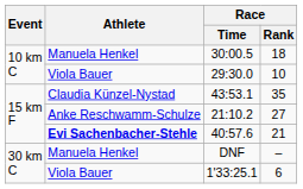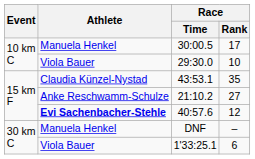 <table class="wikitable" border="1" style="font-size:90%">
 <tr>
 <th rowspan=2>Event</th>
 <th rowspan=2>Athlete</th>
 <th colspan=2>Race</th>
 </tr>
 <tr>
 <th>Time</th>
 <th>Rank</th>
 </tr>
 <tr>
 <td rowspan=2>10 km <br> C</td>
 <td><a href='#'>Manuela Henkel</a></td>
 <td align=center>30:00.5</td>
-<td align=center>18</td>
+<td align=center>17</td>
 </tr>
 <tr>
 <td><a href='#'>Viola Bauer</a></td>
 <td align=center>29:30.0</td>
 <td align=center>10</td>
 </tr>
 <tr>
 <td rowspan=3>15 km <br> F</td>
 <td><a href='#'>Claudia Künzel-Nystad</a></td>
 <td align=center>43:53.1</td>
 <td align=center>35</td>
 </tr>
 <tr>
 <td><a href='#'>Anke Reschwamm-Schulze</a></td>
 <td align=center>21:10.2</td>
 <td align=center>27</td>
 </tr>
 <tr>
 <td><strong><a href='#'>Evi Sachenbacher-Stehle</a></strong></td>
 <td align=center>40:57.6</td>
-<td align=center>21</td>
+<td align=center>12</td>
 </tr>
 <tr>
 <td rowspan=2>30 km <br> C</td>
 <td><a href='#'>Manuela Henkel</a></td>
 <td align=center>DNF</td>
 <td align=center>–</td>
 </tr>
 <tr>
 <td><a href='#'>Viola Bauer</a></td>
 <td align=center>1'33:25.1</td>
 <td align=center>6</td>
 </tr>
 </table>
